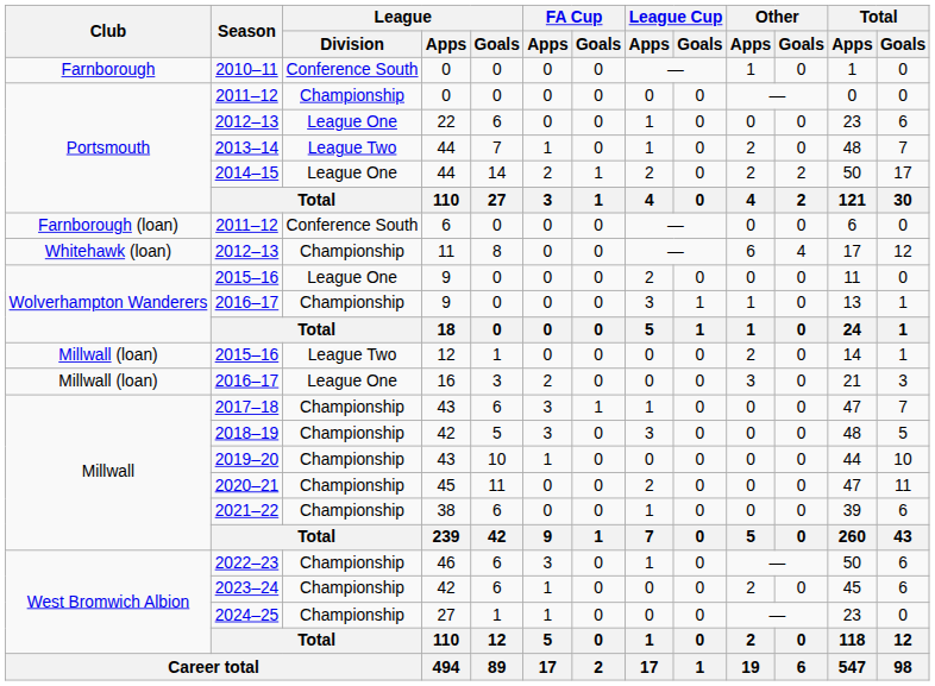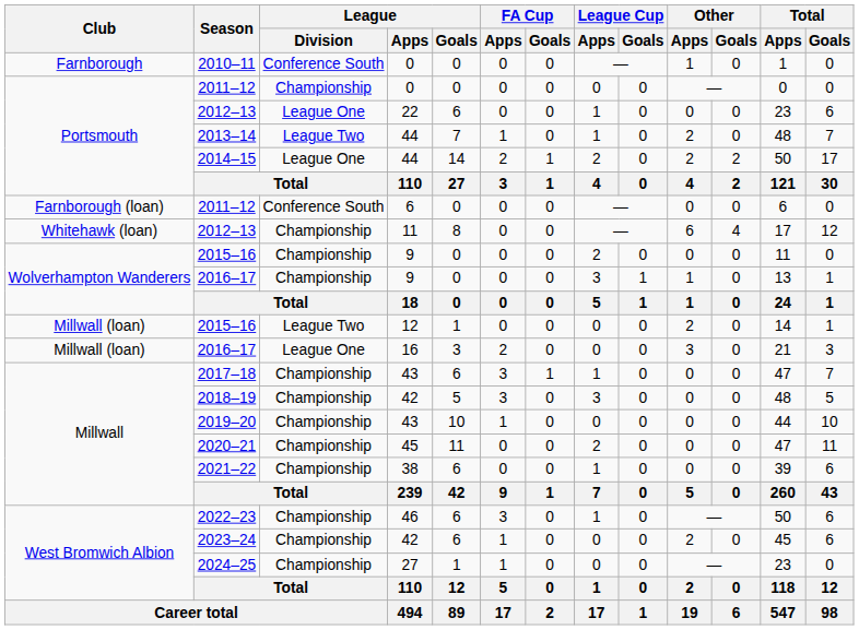 <table class="wikitable" style="text-align: center">
 <tr>
 <th rowspan="2">Club</th>
 <th rowspan="2">Season</th>
 <th colspan="3">League</th>
 <th colspan="2"><a href='#'>FA Cup</a></th>
 <th colspan="2"><a href='#'>League Cup</a></th>
 <th colspan="2">Other</th>
 <th colspan="2">Total</th>
 </tr>
 <tr>
 <th>Division</th>
 <th>Apps</th>
 <th>Goals</th>
 <th>Apps</th>
 <th>Goals</th>
 <th>Apps</th>
 <th>Goals</th>
 <th>Apps</th>
 <th>Goals</th>
 <th>Apps</th>
 <th>Goals</th>
 </tr>
 <tr>
 <td><a href='#'>Farnborough</a></td>
 <td><a href='#'>2010–11</a></td>
 <td><a href='#'>Conference South</a></td>
 <td>0</td>
 <td>0</td>
 <td>0</td>
 <td>0</td>
 <td colspan="2">—</td>
 <td>1</td>
 <td>0</td>
 <td>1</td>
 <td>0</td>
 </tr>
 <tr>
 <td rowspan="5"><a href='#'>Portsmouth</a></td>
 <td><a href='#'>2011–12</a></td>
 <td><a href='#'>Championship</a></td>
 <td>0</td>
 <td>0</td>
 <td>0</td>
 <td>0</td>
 <td>0</td>
 <td>0</td>
 <td colspan="2">—</td>
 <td>0</td>
 <td>0</td>
 </tr>
 <tr>
 <td><a href='#'>2012–13</a></td>
 <td><a href='#'>League One</a></td>
 <td>22</td>
 <td>6</td>
 <td>0</td>
 <td>0</td>
 <td>1</td>
 <td>0</td>
 <td>0</td>
 <td>0</td>
 <td>23</td>
 <td>6</td>
 </tr>
 <tr>
 <td><a href='#'>2013–14</a></td>
 <td><a href='#'>League Two</a></td>
 <td>44</td>
 <td>7</td>
 <td>1</td>
 <td>0</td>
 <td>1</td>
 <td>0</td>
 <td>2</td>
 <td>0</td>
 <td>48</td>
 <td>7</td>
 </tr>
 <tr>
 <td><a href='#'>2014–15</a></td>
 <td>League One</td>
 <td>44</td>
 <td>14</td>
 <td>2</td>
 <td>1</td>
 <td>2</td>
 <td>0</td>
 <td>2</td>
 <td>2</td>
 <td>50</td>
 <td>17</td>
 </tr>
 <tr>
 <th colspan="2">Total</th>
 <th>110</th>
 <th>27</th>
 <th>3</th>
 <th>1</th>
 <th>4</th>
 <th>0</th>
 <th>4</th>
 <th>2</th>
 <th>121</th>
 <th>30</th>
 </tr>
 <tr>
 <td><a href='#'>Farnborough</a> (loan)</td>
 <td><a href='#'>2011–12</a></td>
 <td>Conference South</td>
 <td>6</td>
 <td>0</td>
 <td>0</td>
 <td>0</td>
 <td colspan="2">—</td>
 <td>0</td>
 <td>0</td>
 <td>6</td>
 <td>0</td>
 </tr>
 <tr>
 <td><a href='#'>Whitehawk</a> (loan)</td>
 <td><a href='#'>2012–13</a></td>
 <td>Championship</td>
 <td>11</td>
 <td>8</td>
 <td>0</td>
 <td>0</td>
 <td colspan="2">—</td>
 <td>6</td>
 <td>4</td>
 <td>17</td>
 <td>12</td>
 </tr>
 <tr>
 <td rowspan="3"><a href='#'>Wolverhampton Wanderers</a></td>
 <td><a href='#'>2015–16</a></td>
-<td>League One</td>
+<td>Championship</td>
 <td>9</td>
 <td>0</td>
 <td>0</td>
 <td>0</td>
 <td>2</td>
 <td>0</td>
 <td>0</td>
 <td>0</td>
 <td>11</td>
 <td>0</td>
 </tr>
 <tr>
 <td><a href='#'>2016–17</a></td>
 <td>Championship</td>
 <td>9</td>
 <td>0</td>
 <td>0</td>
 <td>0</td>
 <td>3</td>
 <td>1</td>
 <td>1</td>
 <td>0</td>
 <td>13</td>
 <td>1</td>
 </tr>
 <tr>
 <th colspan="2">Total</th>
 <th>18</th>
 <th>0</th>
 <th>0</th>
 <th>0</th>
 <th>5</th>
 <th>1</th>
 <th>1</th>
 <th>0</th>
 <th>24</th>
 <th>1</th>
 </tr>
 <tr>
 <td><a href='#'>Millwall</a> (loan)</td>
 <td><a href='#'>2015–16</a></td>
 <td>League Two</td>
 <td>12</td>
 <td>1</td>
 <td>0</td>
 <td>0</td>
 <td>0</td>
 <td>0</td>
 <td>2</td>
 <td>0</td>
 <td>14</td>
 <td>1</td>
 </tr>
 <tr>
 <td>Millwall (loan)</td>
 <td><a href='#'>2016–17</a></td>
 <td>League One</td>
 <td>16</td>
 <td>3</td>
 <td>2</td>
 <td>0</td>
 <td>0</td>
 <td>0</td>
 <td>3</td>
 <td>0</td>
 <td>21</td>
 <td>3</td>
 </tr>
 <tr>
 <td rowspan="6">Millwall</td>
 <td><a href='#'>2017–18</a></td>
 <td>Championship</td>
 <td>43</td>
 <td>6</td>
 <td>3</td>
 <td>1</td>
 <td>1</td>
 <td>0</td>
 <td>0</td>
 <td>0</td>
 <td>47</td>
 <td>7</td>
 </tr>
 <tr>
 <td><a href='#'>2018–19</a></td>
 <td>Championship</td>
 <td>42</td>
 <td>5</td>
 <td>3</td>
 <td>0</td>
 <td>3</td>
 <td>0</td>
 <td>0</td>
 <td>0</td>
 <td>48</td>
 <td>5</td>
 </tr>
 <tr>
 <td><a href='#'>2019–20</a></td>
 <td>Championship</td>
 <td>43</td>
 <td>10</td>
 <td>1</td>
 <td>0</td>
 <td>0</td>
 <td>0</td>
 <td>0</td>
 <td>0</td>
 <td>44</td>
 <td>10</td>
 </tr>
 <tr>
 <td><a href='#'>2020–21</a></td>
 <td>Championship</td>
 <td>45</td>
 <td>11</td>
 <td>0</td>
 <td>0</td>
 <td>2</td>
 <td>0</td>
 <td>0</td>
 <td>0</td>
 <td>47</td>
 <td>11</td>
 </tr>
 <tr>
 <td><a href='#'>2021–22</a></td>
 <td>Championship</td>
 <td>38</td>
 <td>6</td>
 <td>0</td>
 <td>0</td>
 <td>1</td>
 <td>0</td>
 <td>0</td>
 <td>0</td>
 <td>39</td>
 <td>6</td>
 </tr>
 <tr>
 <th colspan="2">Total</th>
 <th>239</th>
 <th>42</th>
 <th>9</th>
 <th>1</th>
 <th>7</th>
 <th>0</th>
 <th>5</th>
 <th>0</th>
 <th>260</th>
 <th>43</th>
 </tr>
 <tr>
 <td rowspan="4"><a href='#'>West Bromwich Albion</a></td>
 <td><a href='#'>2022–23</a></td>
 <td>Championship</td>
 <td>46</td>
 <td>6</td>
 <td>3</td>
 <td>0</td>
 <td>1</td>
 <td>0</td>
 <td colspan="2">—</td>
 <td>50</td>
 <td>6</td>
 </tr>
 <tr>
 <td><a href='#'>2023–24</a></td>
 <td>Championship</td>
 <td>42</td>
 <td>6</td>
 <td>1</td>
 <td>0</td>
 <td>0</td>
 <td>0</td>
 <td>2</td>
 <td>0</td>
 <td>45</td>
 <td>6</td>
 </tr>
 <tr>
 <td><a href='#'>2024–25</a></td>
 <td>Championship</td>
 <td>27</td>
 <td>1</td>
 <td>1</td>
 <td>0</td>
 <td>0</td>
 <td>0</td>
 <td colspan="2">—</td>
 <td>23</td>
 <td>0</td>
 </tr>
 <tr>
 <th colspan="2">Total</th>
 <th>110</th>
 <th>12</th>
 <th>5</th>
 <th>0</th>
 <th>1</th>
 <th>0</th>
 <th>2</th>
 <th>0</th>
 <th>118</th>
 <th>12</th>
 </tr>
 <tr>
 <th colspan="3">Career total</th>
 <th>494</th>
 <th>89</th>
 <th>17</th>
 <th>2</th>
 <th>17</th>
 <th>1</th>
 <th>19</th>
 <th>6</th>
 <th>547</th>
 <th>98</th>
 </tr>
 </table>
